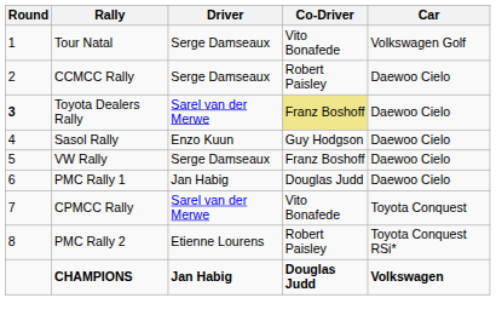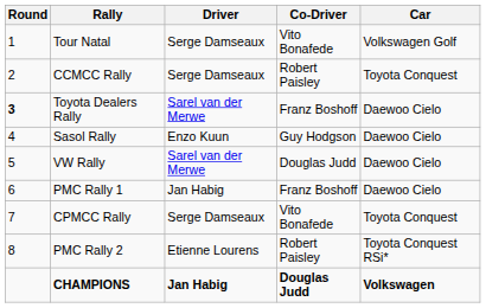 <table class="wikitable">
 <tr>
 <th>Round</th>
 <th>Rally</th>
 <th>Driver</th>
 <th>Co-Driver</th>
 <th>Car</th>
 </tr>
 <tr>
 <td>1</td>
 <td>Tour Natal</td>
 <td>Serge Damseaux</td>
 <td>Vito Bonafede</td>
 <td>Volkswagen Golf</td>
 </tr>
 <tr>
 <td>2</td>
 <td>CCMCC Rally</td>
 <td>Serge Damseaux</td>
 <td>Robert Paisley</td>
-<td>Daewoo Cielo</td>
+<td>Toyota Conquest</td>
 </tr>
 <tr>
 <td><strong>3</strong></td>
 <td>Toyota Dealers Rally</td>
 <td><a href='#'>Sarel van der Merwe</a></td>
-<td style="background: khaki;">Franz Boshoff</td>
+<td>Franz Boshoff</td>
 <td>Daewoo Cielo</td>
 </tr>
 <tr>
 <td>4</td>
 <td>Sasol Rally</td>
 <td>Enzo Kuun</td>
 <td>Guy Hodgson</td>
 <td>Daewoo Cielo</td>
 </tr>
 <tr>
 <td>5</td>
 <td>VW Rally</td>
-<td>Serge Damseaux</td>
-<td>Franz Boshoff</td>
+<td><a href='#'>Sarel van der Merwe</a></td>
+<td>Douglas Judd</td>
 <td>Daewoo Cielo</td>
 </tr>
 <tr>
 <td>6</td>
 <td>PMC Rally 1</td>
 <td>Jan Habig</td>
-<td>Douglas Judd</td>
+<td>Franz Boshoff</td>
 <td>Daewoo Cielo</td>
 </tr>
 <tr>
 <td>7</td>
 <td>CPMCC Rally</td>
-<td><a href='#'>Sarel van der Merwe</a></td>
+<td>Serge Damseaux</td>
 <td>Vito Bonafede</td>
 <td>Toyota Conquest</td>
 </tr>
 <tr>
 <td>8</td>
 <td>PMC Rally 2</td>
 <td>Etienne Lourens</td>
 <td>Robert Paisley</td>
 <td>Toyota Conquest RSi*</td>
 </tr>
 <tr>
 <td></td>
 <td><strong>CHAMPIONS</strong></td>
 <td><strong>Jan Habig</strong></td>
 <td><strong>Douglas Judd</strong></td>
 <td><strong>Volkswagen</strong></td>
 </tr>
 </table>
